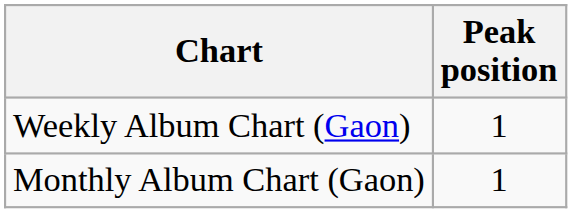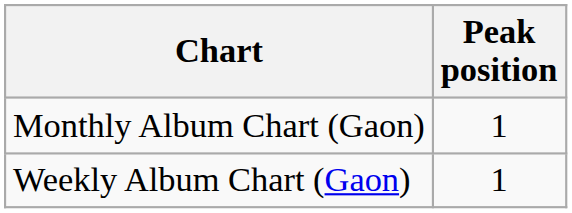 <table class="wikitable sortable">
 <tr>
 <th>Chart</th>
 <th>Peak<br>position</th>
 </tr>
 <tr>
+<td colspan="row">Monthly Album Chart (Gaon)</td>
+<td align="center">1</td>
+</tr>
+<tr>
 <td colspan="row">Weekly Album Chart (<a href='#'>Gaon</a>)</td>
 <td align="center">1</td>
 </tr>
-<tr>
-<td colspan="row">Monthly Album Chart (Gaon)</td>
-<td align="center">1</td>
-</tr>
 </table>
